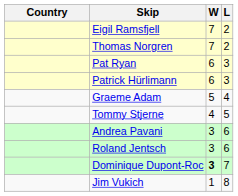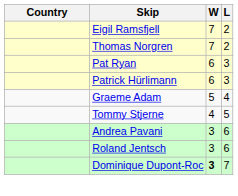 <table class="wikitable">
 <tr>
 <th bgcolor="#efefef" width="120">Country</th>
 <th bgcolor="#efefef">Skip</th>
 <th bgcolor="#efefef">W</th>
 <th bgcolor="#efefef">L</th>
 </tr>
 <tr bgcolor="#ffffcc">
 <td></td>
 <td><a href='#'>Eigil Ramsfjell</a></td>
 <td>7</td>
 <td>2</td>
 </tr>
 <tr bgcolor="#ffffcc">
 <td></td>
 <td><a href='#'>Thomas Norgren</a></td>
 <td>7</td>
 <td>2</td>
 </tr>
 <tr bgcolor="#ffffcc">
 <td></td>
 <td><a href='#'>Pat Ryan</a></td>
 <td>6</td>
 <td>3</td>
 </tr>
 <tr bgcolor="#ffffcc">
 <td></td>
 <td><a href='#'>Patrick Hürlimann</a></td>
 <td>6</td>
 <td>3</td>
 </tr>
 <tr>
 <td></td>
 <td><a href='#'>Graeme Adam</a></td>
 <td>5</td>
 <td>4</td>
 </tr>
 <tr>
 <td></td>
 <td><a href='#'>Tommy Stjerne</a></td>
 <td>4</td>
 <td>5</td>
 </tr>
 <tr bgcolor="ccffcc">
 <td></td>
 <td><a href='#'>Andrea Pavani</a></td>
 <td>3</td>
 <td>6</td>
 </tr>
 <tr bgcolor="ccffcc">
 <td></td>
 <td><a href='#'>Roland Jentsch</a></td>
 <td>3</td>
 <td>6</td>
 </tr>
 <tr bgcolor="ccffcc">
 <td></td>
 <td><a href='#'>Dominique Dupont-Roc</a></td>
 <td><strong>3</strong></td>
 <td>7</td>
 </tr>
-<tr>
-<td></td>
-<td><a href='#'>Jim Vukich</a></td>
-<td>1</td>
-<td>8</td>
-</tr>
 </table>
